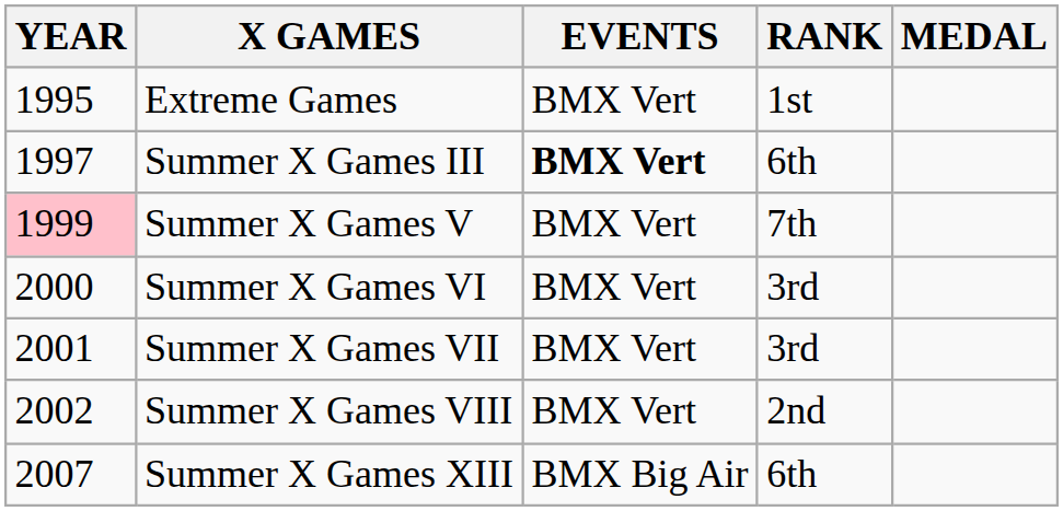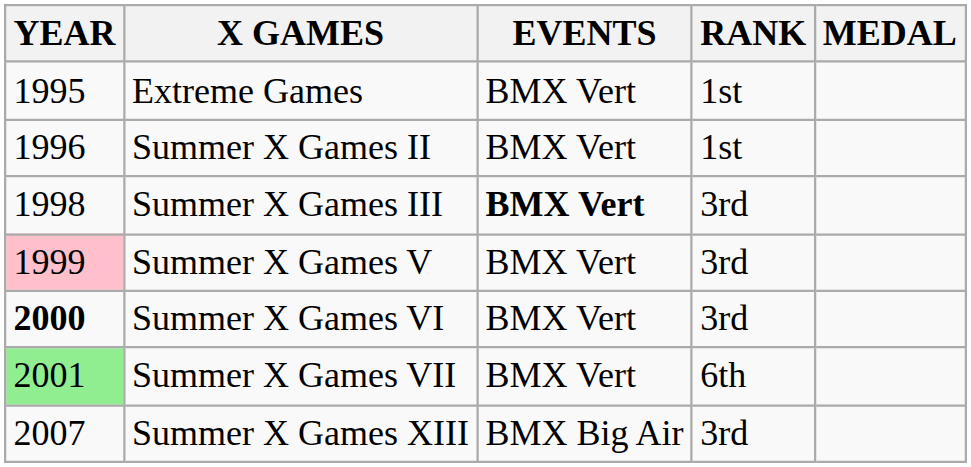 <table class="wikitable">
 <tr>
 <th>YEAR</th>
 <th>X GAMES</th>
 <th>EVENTS</th>
 <th>RANK</th>
 <th>MEDAL</th>
 </tr>
 <tr>
 <td>1995</td>
 <td>Extreme Games</td>
 <td>BMX Vert</td>
 <td>1st</td>
 <td></td>
 </tr>
 <tr>
-<td>1997</td>
+<td>1996</td>
+<td>Summer X Games II</td>
+<td>BMX Vert</td>
+<td>1st</td>
+<td></td>
+</tr>
+<tr>
+<td>1998</td>
 <td>Summer X Games III</td>
 <td><strong>BMX Vert</strong></td>
-<td>6th</td>
+<td>3rd</td>
 <td></td>
 </tr>
 <tr>
 <td style="background: pink;">1999</td>
 <td>Summer X Games V</td>
 <td>BMX Vert</td>
-<td>7th</td>
+<td>3rd</td>
 <td></td>
 </tr>
 <tr>
-<td>2000</td>
+<td><strong>2000</strong></td>
 <td>Summer X Games VI</td>
 <td>BMX Vert</td>
 <td>3rd</td>
 <td></td>
 </tr>
 <tr>
-<td>2001</td>
+<td style="background: lightgreen;">2001</td>
 <td>Summer X Games VII</td>
 <td>BMX Vert</td>
-<td>3rd</td>
-<td></td>
-</tr>
-<tr>
-<td>2002</td>
-<td>Summer X Games VIII</td>
-<td>BMX Vert</td>
-<td>2nd</td>
+<td>6th</td>
 <td></td>
 </tr>
 <tr>
 <td>2007</td>
 <td>Summer X Games XIII</td>
 <td>BMX Big Air</td>
-<td>6th</td>
+<td>3rd</td>
 <td></td>
 </tr>
 </table>
